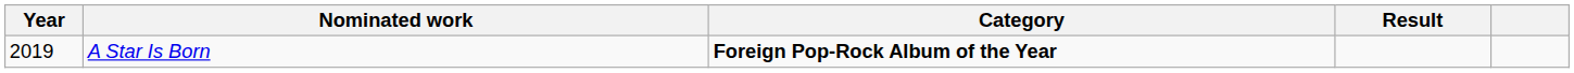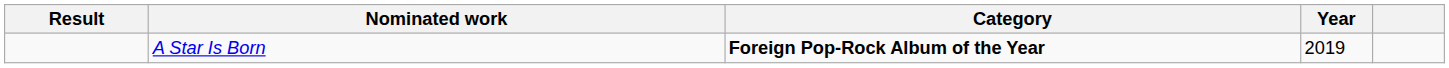 <table class="wikitable" style="width:100%;">
 <tr>
-<th width=5%>Year</th>
+<th style="width:10%;">Result</th>
 <th style="width:40%;">Nominated work</th>
 <th style="width:40%;">Category</th>
-<th style="width:10%;">Result</th>
+<th width=5%>Year</th>
 <th width=5%></th>
 </tr>
 <tr>
-<td>2019</td>
+<td></td>
 <td><em><a href='#'>A Star Is Born</a></em></td>
 <td><strong>Foreign Pop-Rock Album of the Year</strong></td>
-<td></td>
+<td>2019</td>
 <td style="text-align:center;"></td>
 </tr>
 </table>
